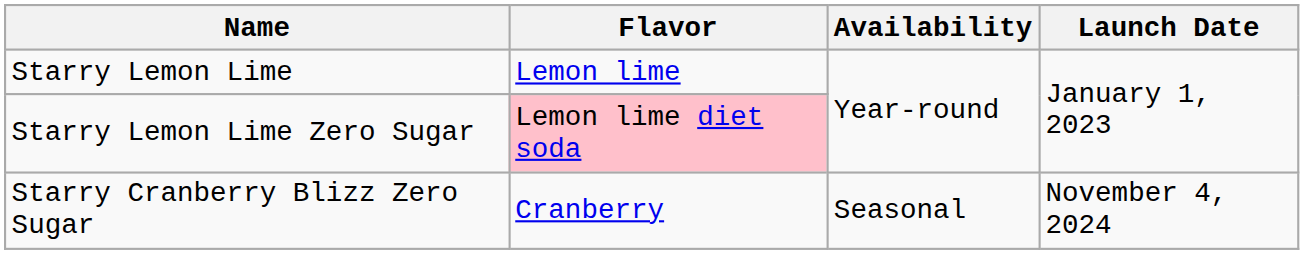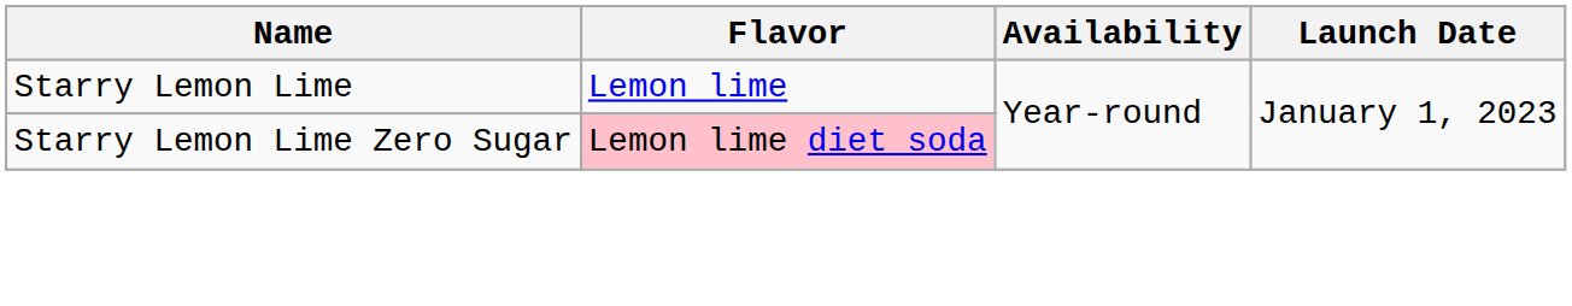 <table class="wikitable">
 <tr>
 <th>Name</th>
 <th>Flavor</th>
 <th>Availability</th>
 <th>Launch Date</th>
 </tr>
 <tr>
 <td>Starry Lemon Lime</td>
 <td><a href='#'>Lemon lime</a></td>
 <td rowspan="2">Year-round</td>
 <td rowspan="2">January 1, 2023</td>
 </tr>
 <tr>
 <td>Starry Lemon Lime Zero Sugar</td>
 <td style="background: pink;">Lemon lime <a href='#'>diet soda</a></td>
 </tr>
-<tr>
-<td>Starry Cranberry Blizz Zero Sugar</td>
-<td><a href='#'>Cranberry</a></td>
-<td>Seasonal</td>
-<td>November 4, 2024</td>
-</tr>
 </table>
